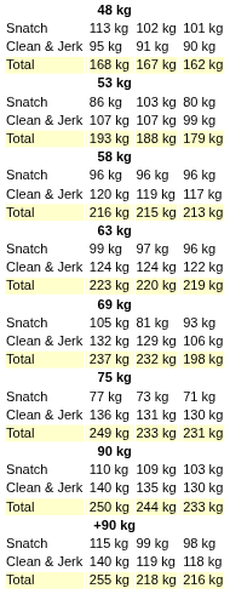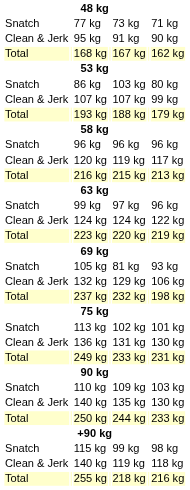 <table>
 <tr>
 <th colspan=7>48 kg</th>
 </tr>
 <tr>
 <td>Snatch</td>
 <td></td>
-<td>113 kg</td>
+<td>77 kg</td>
 <td></td>
-<td>102 kg</td>
+<td>73 kg</td>
 <td></td>
-<td>101 kg</td>
+<td>71 kg</td>
 </tr>
 <tr>
 <td>Clean & Jerk</td>
 <td></td>
 <td>95 kg</td>
 <td></td>
 <td>91 kg</td>
 <td></td>
 <td>90 kg</td>
 </tr>
 <tr bgcolor=ffffcc>
 <td>Total</td>
 <td></td>
 <td>168 kg</td>
 <td></td>
 <td>167 kg</td>
 <td></td>
 <td>162 kg</td>
 </tr>
 <tr>
 <th colspan=7>53 kg</th>
 </tr>
 <tr>
 <td>Snatch</td>
 <td></td>
 <td>86 kg</td>
 <td></td>
 <td>103 kg</td>
 <td></td>
 <td>80 kg</td>
 </tr>
 <tr>
 <td>Clean & Jerk</td>
 <td></td>
 <td>107 kg</td>
 <td></td>
 <td>107 kg</td>
 <td></td>
 <td>99 kg</td>
 </tr>
 <tr bgcolor=ffffcc>
 <td>Total</td>
 <td></td>
 <td>193 kg</td>
 <td></td>
 <td>188 kg</td>
 <td></td>
 <td>179 kg</td>
 </tr>
 <tr>
 <th colspan=7>58 kg</th>
 </tr>
 <tr>
 <td>Snatch</td>
 <td></td>
 <td>96 kg</td>
 <td></td>
 <td>96 kg</td>
 <td></td>
 <td>96 kg</td>
 </tr>
 <tr>
 <td>Clean & Jerk</td>
 <td></td>
 <td>120 kg</td>
 <td></td>
 <td>119 kg</td>
 <td></td>
 <td>117 kg</td>
 </tr>
 <tr bgcolor=ffffcc>
 <td>Total</td>
 <td></td>
 <td>216 kg</td>
 <td></td>
 <td>215 kg</td>
 <td></td>
 <td>213 kg</td>
 </tr>
 <tr>
 <th colspan=7>63 kg</th>
 </tr>
 <tr>
 <td>Snatch</td>
 <td></td>
 <td>99 kg</td>
 <td></td>
 <td>97 kg</td>
 <td></td>
 <td>96 kg</td>
 </tr>
 <tr>
 <td>Clean & Jerk</td>
 <td></td>
 <td>124 kg</td>
 <td></td>
 <td>124 kg</td>
 <td></td>
 <td>122 kg</td>
 </tr>
 <tr bgcolor=ffffcc>
 <td>Total</td>
 <td></td>
 <td>223 kg</td>
 <td></td>
 <td>220 kg</td>
 <td></td>
 <td>219 kg</td>
 </tr>
 <tr>
 <th colspan=7>69 kg</th>
 </tr>
 <tr>
 <td>Snatch</td>
 <td></td>
 <td>105 kg</td>
 <td></td>
 <td>81 kg</td>
 <td></td>
 <td>93 kg</td>
 </tr>
 <tr>
 <td>Clean & Jerk</td>
 <td></td>
 <td>132 kg</td>
 <td></td>
 <td>129 kg</td>
 <td></td>
 <td>106 kg</td>
 </tr>
 <tr bgcolor=ffffcc>
 <td>Total</td>
 <td></td>
 <td>237 kg</td>
 <td></td>
 <td>232 kg</td>
 <td></td>
 <td>198 kg</td>
 </tr>
 <tr>
 <th colspan=7>75 kg</th>
 </tr>
 <tr>
 <td>Snatch</td>
 <td></td>
-<td>77 kg</td>
+<td>113 kg</td>
 <td></td>
-<td>73 kg</td>
+<td>102 kg</td>
 <td></td>
-<td>71 kg</td>
+<td>101 kg</td>
 </tr>
 <tr>
 <td>Clean & Jerk</td>
 <td></td>
 <td>136 kg</td>
 <td></td>
 <td>131 kg</td>
 <td></td>
 <td>130 kg</td>
 </tr>
 <tr bgcolor=ffffcc>
 <td>Total</td>
 <td></td>
 <td>249 kg</td>
 <td></td>
 <td>233 kg</td>
 <td></td>
 <td>231 kg</td>
 </tr>
 <tr>
 <th colspan=7>90 kg</th>
 </tr>
 <tr>
 <td>Snatch</td>
 <td></td>
 <td>110 kg</td>
 <td></td>
 <td>109 kg</td>
 <td></td>
 <td>103 kg</td>
 </tr>
 <tr>
 <td>Clean & Jerk</td>
 <td></td>
 <td>140 kg</td>
 <td></td>
 <td>135 kg</td>
 <td></td>
 <td>130 kg</td>
 </tr>
 <tr bgcolor=ffffcc>
 <td>Total</td>
 <td></td>
 <td>250 kg</td>
 <td></td>
 <td>244 kg</td>
 <td></td>
 <td>233 kg</td>
 </tr>
 <tr>
 <th colspan=7>+90 kg</th>
 </tr>
 <tr>
 <td>Snatch</td>
 <td></td>
 <td>115 kg</td>
 <td></td>
 <td>99 kg</td>
 <td></td>
 <td>98 kg</td>
 </tr>
 <tr>
 <td>Clean & Jerk</td>
 <td></td>
 <td>140 kg</td>
 <td></td>
 <td>119 kg</td>
 <td></td>
 <td>118 kg</td>
 </tr>
 <tr bgcolor=ffffcc>
 <td>Total</td>
 <td></td>
 <td>255 kg</td>
 <td></td>
 <td>218 kg</td>
 <td></td>
 <td>216 kg</td>
 </tr>
 </table>
